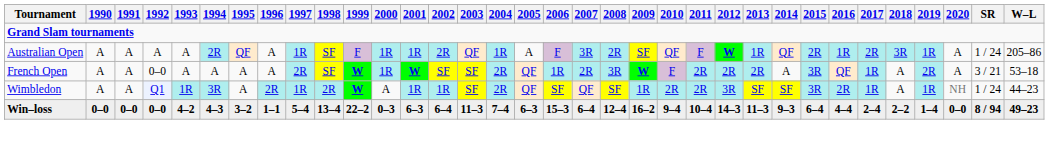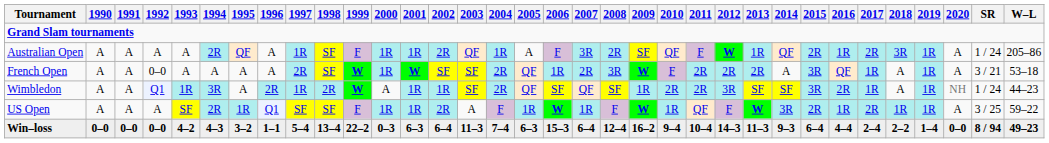 <table class="wikitable nowrap" style=text-align:center;font-size:85%>
 <tr>
 <th>Tournament</th>
 <th><a href='#'>1990</a></th>
 <th><a href='#'>1991</a></th>
 <th><a href='#'>1992</a></th>
 <th><a href='#'>1993</a></th>
 <th><a href='#'>1994</a></th>
 <th><a href='#'>1995</a></th>
 <th><a href='#'>1996</a></th>
 <th><a href='#'>1997</a></th>
 <th><a href='#'>1998</a></th>
 <th><a href='#'>1999</a></th>
 <th><a href='#'>2000</a></th>
 <th><a href='#'>2001</a></th>
 <th><a href='#'>2002</a></th>
 <th><a href='#'>2003</a></th>
 <th><a href='#'>2004</a></th>
 <th><a href='#'>2005</a></th>
 <th><a href='#'>2006</a></th>
 <th><a href='#'>2007</a></th>
 <th><a href='#'>2008</a></th>
 <th><a href='#'>2009</a></th>
 <th><a href='#'>2010</a></th>
 <th><a href='#'>2011</a></th>
 <th><a href='#'>2012</a></th>
 <th><a href='#'>2013</a></th>
 <th><a href='#'>2014</a></th>
 <th><a href='#'>2015</a></th>
 <th><a href='#'>2016</a></th>
 <th><a href='#'>2017</a></th>
 <th><a href='#'>2018</a></th>
 <th><a href='#'>2019</a></th>
 <th><a href='#'>2020</a></th>
 <th>SR</th>
 <th>W–L</th>
 </tr>
 <tr>
 <td colspan=34 style=text-align:left><strong><a href='#'>Grand Slam tournaments</a></strong></td>
 </tr>
 <tr>
 <td align=left><a href='#'>Australian Open</a></td>
 <td>A</td>
 <td>A</td>
 <td>A</td>
 <td>A</td>
 <td bgcolor=#afeeee><a href='#'>2R</a></td>
 <td bgcolor=#ffebcd><a href='#'>QF</a></td>
 <td>A</td>
 <td bgcolor=#afeeee><a href='#'>1R</a></td>
 <td style=background:yellow><a href='#'>SF</a></td>
 <td style=background:thistle><a href='#'>F</a></td>
 <td bgcolor=#afeeee><a href='#'>1R</a></td>
 <td bgcolor=#afeeee><a href='#'>1R</a></td>
 <td bgcolor=#afeeee><a href='#'>2R</a></td>
 <td bgcolor=#ffebcd><a href='#'>QF</a></td>
 <td bgcolor=#afeeee><a href='#'>1R</a></td>
 <td>A</td>
 <td style=background:thistle><a href='#'>F</a></td>
 <td bgcolor=#afeeee><a href='#'>3R</a></td>
 <td bgcolor=#afeeee><a href='#'>2R</a></td>
 <td style=background:yellow><a href='#'>SF</a></td>
 <td bgcolor=#ffebcd><a href='#'>QF</a></td>
 <td style=background:thistle><a href='#'>F</a></td>
 <td bgcolor=lime><a href='#'><strong>W</strong></a></td>
 <td bgcolor=#afeeee><a href='#'>1R</a></td>
 <td bgcolor=#ffebcd><a href='#'>QF</a></td>
 <td bgcolor=#afeeee><a href='#'>2R</a></td>
 <td bgcolor=#afeeee><a href='#'>1R</a></td>
 <td bgcolor=#afeeee><a href='#'>2R</a></td>
 <td bgcolor=#afeeee><a href='#'>3R</a></td>
 <td bgcolor=#afeeee><a href='#'>1R</a></td>
 <td>A</td>
 <td>1 / 24</td>
 <td>205–86</td>
 </tr>
 <tr>
 <td align=left><a href='#'>French Open</a></td>
 <td>A</td>
 <td>A</td>
 <td>0–0</td>
 <td>A</td>
 <td>A</td>
 <td>A</td>
 <td>A</td>
 <td bgcolor=#afeeee><a href='#'>2R</a></td>
 <td style=background:yellow><a href='#'>SF</a></td>
 <td bgcolor=lime><a href='#'><strong>W</strong></a></td>
 <td bgcolor=#afeeee><a href='#'>1R</a></td>
 <td bgcolor=lime><a href='#'><strong>W</strong></a></td>
 <td style=background:yellow><a href='#'>SF</a></td>
 <td style=background:yellow><a href='#'>SF</a></td>
 <td bgcolor=#afeeee><a href='#'>2R</a></td>
 <td bgcolor=#ffebcd><a href='#'>QF</a></td>
 <td bgcolor=#afeeee><a href='#'>1R</a></td>
 <td bgcolor=#afeeee><a href='#'>2R</a></td>
 <td bgcolor=#afeeee><a href='#'>3R</a></td>
 <td bgcolor=lime><a href='#'><strong>W</strong></a></td>
 <td style=background:thistle><a href='#'>F</a></td>
 <td bgcolor=#afeeee><a href='#'>2R</a></td>
 <td bgcolor=#afeeee><a href='#'>2R</a></td>
 <td bgcolor=#afeeee><a href='#'>2R</a></td>
 <td>A</td>
 <td bgcolor=#afeeee><a href='#'>3R</a></td>
 <td bgcolor=#ffebcd><a href='#'>QF</a></td>
 <td bgcolor=#afeeee><a href='#'>1R</a></td>
 <td>A</td>
-<td bgcolor=#afeeee><a href='#'>2R</a></td>
+<td bgcolor=#afeeee><a href='#'>1R</a></td>
 <td>A</td>
 <td>3 / 21</td>
 <td>53–18</td>
 </tr>
 <tr>
 <td align=left><a href='#'>Wimbledon</a></td>
 <td>A</td>
 <td>A</td>
 <td bgcolor=ecf2ff><a href='#'>Q1</a></td>
 <td bgcolor=#afeeee><a href='#'>1R</a></td>
 <td bgcolor=#afeeee><a href='#'>3R</a></td>
 <td>A</td>
 <td bgcolor=#afeeee><a href='#'>2R</a></td>
 <td bgcolor=#afeeee><a href='#'>1R</a></td>
 <td bgcolor=#afeeee><a href='#'>2R</a></td>
 <td bgcolor=lime><a href='#'><strong>W</strong></a></td>
 <td>A</td>
 <td bgcolor=#afeeee><a href='#'>1R</a></td>
 <td bgcolor=#afeeee><a href='#'>1R</a></td>
 <td style=background:yellow><a href='#'>SF</a></td>
 <td bgcolor=#afeeee><a href='#'>2R</a></td>
 <td bgcolor=#ffebcd><a href='#'>QF</a></td>
 <td style=background:yellow><a href='#'>SF</a></td>
 <td bgcolor=#ffebcd><a href='#'>QF</a></td>
 <td style=background:yellow><a href='#'>SF</a></td>
 <td bgcolor=#afeeee><a href='#'>1R</a></td>
 <td bgcolor=#afeeee><a href='#'>2R</a></td>
 <td bgcolor=#afeeee><a href='#'>2R</a></td>
 <td bgcolor=#afeeee><a href='#'>3R</a></td>
 <td style=background:yellow><a href='#'>SF</a></td>
 <td style=background:yellow><a href='#'>SF</a></td>
 <td bgcolor=#afeeee><a href='#'>3R</a></td>
 <td bgcolor=#afeeee><a href='#'>2R</a></td>
 <td bgcolor=#afeeee><a href='#'>1R</a></td>
 <td>A</td>
 <td bgcolor=#afeeee><a href='#'>1R</a></td>
 <td style=color:#767676>NH</td>
 <td>1 / 24</td>
 <td>44–23</td>
 </tr>
+<tr>
+<td align=left><a href='#'>US Open</a></td>
+<td>A</td>
+<td>A</td>
+<td>A</td>
+<td style=background:yellow><a href='#'>SF</a></td>
+<td bgcolor=#afeeee><a href='#'>2R</a></td>
+<td bgcolor=#afeeee><a href='#'>1R</a></td>
+<td bgcolor=ecf2ff><a href='#'>Q1</a></td>
+<td style=background:yellow><a href='#'>SF</a></td>
+<td style=background:yellow><a href='#'>SF</a></td>
+<td style=background:thistle><a href='#'>F</a></td>
+<td bgcolor=#afeeee><a href='#'>1R</a></td>
+<td bgcolor=#afeeee><a href='#'>1R</a></td>
+<td bgcolor=#afeeee><a href='#'>2R</a></td>
+<td>A</td>
+<td style=background:thistle><a href='#'>F</a></td>
+<td bgcolor=#afeeee><a href='#'>1R</a></td>
+<td bgcolor=lime><a href='#'><strong>W</strong></a></td>
+<td bgcolor=#afeeee><a href='#'>1R</a></td>
+<td style=background:thistle><a href='#'>F</a></td>
+<td bgcolor=lime><a href='#'><strong>W</strong></a></td>
+<td bgcolor=#afeeee><a href='#'>1R</a></td>
+<td bgcolor=#ffebcd><a href='#'>QF</a></td>
+<td style=background:thistle><a href='#'>F</a></td>
+<td bgcolor=lime><a href='#'><strong>W</strong></a></td>
+<td bgcolor=#afeeee><a href='#'>3R</a></td>
+<td bgcolor=#afeeee><a href='#'>2R</a></td>
+<td bgcolor=#afeeee><a href='#'>1R</a></td>
+<td bgcolor=#afeeee><a href='#'>2R</a></td>
+<td bgcolor=#afeeee><a href='#'>1R</a></td>
+<td bgcolor=#afeeee><a href='#'>1R</a></td>
+<td>A</td>
+<td>3 / 25</td>
+<td>59–22</td>
+</tr>
 <tr style=font-weight:bold;background:#efefef>
 <td style=text-align:left>Win–loss</td>
 <td>0–0</td>
 <td>0–0</td>
 <td>0–0</td>
 <td>4–2</td>
 <td>4–3</td>
 <td>3–2</td>
 <td>1–1</td>
 <td>5–4</td>
 <td>13–4</td>
 <td>22–2</td>
 <td>0–3</td>
 <td>6–3</td>
 <td>6–4</td>
 <td>11–3</td>
 <td>7–4</td>
 <td>6–3</td>
 <td>15–3</td>
 <td>6–4</td>
 <td>12–4</td>
 <td>16–2</td>
 <td>9–4</td>
 <td>10–4</td>
 <td>14–3</td>
 <td>11–3</td>
 <td>9–3</td>
 <td>6–4</td>
 <td>4–4</td>
 <td>2–4</td>
 <td>2–2</td>
 <td>1–4</td>
 <td>0–0</td>
 <td>8 / 94</td>
 <td>49–23</td>
 </tr>
 </table>
